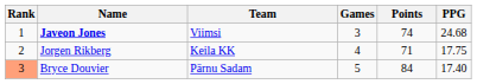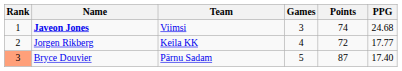 <table class="wikitable" style="text-align: center;">
 <tr>
 <th>Rank</th>
 <th width=200>Name</th>
 <th width=200>Team</th>
 <th>Games</th>
 <th width=75>Points</th>
 <th width=40>PPG</th>
 </tr>
 <tr>
 <td>1</td>
 <td align="left"> <strong><a href='#'>Javeon Jones</a></strong></td>
 <td align="left"><a href='#'>Viimsi</a></td>
 <td>3</td>
 <td>74</td>
 <td>24.68</td>
 </tr>
 <tr>
 <td>2</td>
 <td align="left"> <a href='#'>Jorgen Rikberg</a></td>
 <td align="left"><a href='#'>Keila KK</a></td>
 <td>4</td>
-<td>71</td>
-<td>17.75</td>
+<td>72</td>
+<td>17.77</td>
 </tr>
 <tr>
 <td style="background: lightsalmon;">3</td>
 <td align="left"> <a href='#'>Bryce Douvier</a></td>
 <td align="left"><a href='#'>Pärnu Sadam</a></td>
 <td>5</td>
-<td>84</td>
+<td>87</td>
 <td>17.40</td>
 </tr>
 </table>
